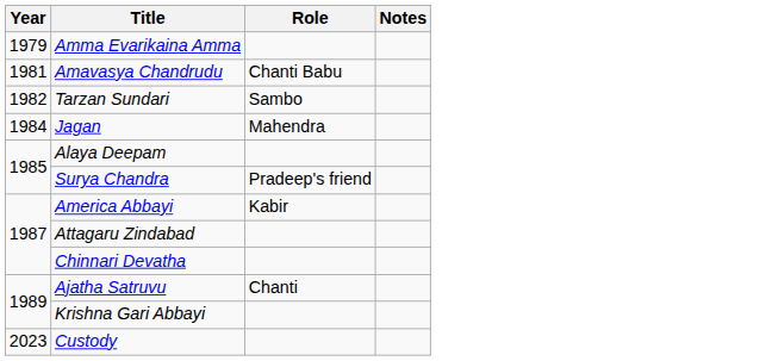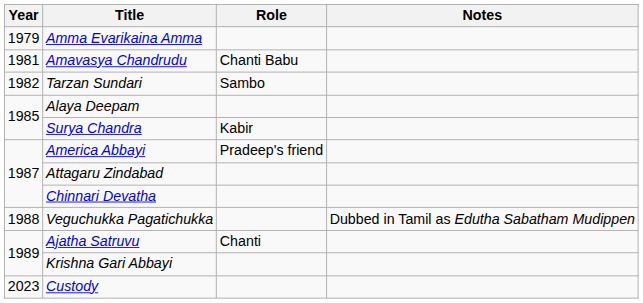 <table class="wikitable sortable">
 <tr>
 <th scope="col">Year</th>
 <th scope="col">Title</th>
 <th scope="col">Role</th>
 <th class="unsortable" scope="col">Notes</th>
 </tr>
 <tr>
 <td>1979</td>
 <td><em><a href='#'>Amma Evarikaina Amma</a></em></td>
 <td></td>
 <td></td>
 </tr>
 <tr>
 <td>1981</td>
 <td><em><a href='#'>Amavasya Chandrudu</a></em></td>
 <td>Chanti Babu</td>
 <td></td>
 </tr>
 <tr>
 <td>1982</td>
 <td><em>Tarzan Sundari</em></td>
 <td>Sambo</td>
 <td></td>
 </tr>
 <tr>
-<td>1984</td>
-<td><em><a href='#'>Jagan</a></em></td>
-<td>Mahendra</td>
-<td></td>
-</tr>
-<tr>
 <td rowspan="2">1985</td>
 <td><em>Alaya Deepam</em></td>
 <td></td>
 <td></td>
 </tr>
 <tr>
 <td><em><a href='#'>Surya Chandra</a></em></td>
-<td>Pradeep's friend</td>
+<td>Kabir</td>
 <td></td>
 </tr>
 <tr>
 <td rowspan="3">1987</td>
 <td><em><a href='#'>America Abbayi</a></em></td>
-<td>Kabir</td>
+<td>Pradeep's friend</td>
 <td></td>
 </tr>
 <tr>
 <td><em>Attagaru Zindabad</em></td>
 <td></td>
 <td></td>
 </tr>
 <tr>
 <td><em><a href='#'>Chinnari Devatha</a></em></td>
 <td></td>
 <td></td>
+</tr>
+<tr>
+<td>1988</td>
+<td><em>Veguchukka Pagatichukka</em></td>
+<td></td>
+<td>Dubbed in Tamil as <em>Edutha Sabatham Mudippen</em></td>
 </tr>
 <tr>
 <td rowspan="2">1989</td>
 <td><em><a href='#'>Ajatha Satruvu</a></em></td>
 <td>Chanti</td>
 <td></td>
 </tr>
 <tr>
 <td><em>Krishna Gari Abbayi</em></td>
 <td></td>
 <td></td>
 </tr>
 <tr>
 <td>2023</td>
 <td><em><a href='#'>Custody</a></em></td>
 <td></td>
 <td></td>
 </tr>
 </table>
